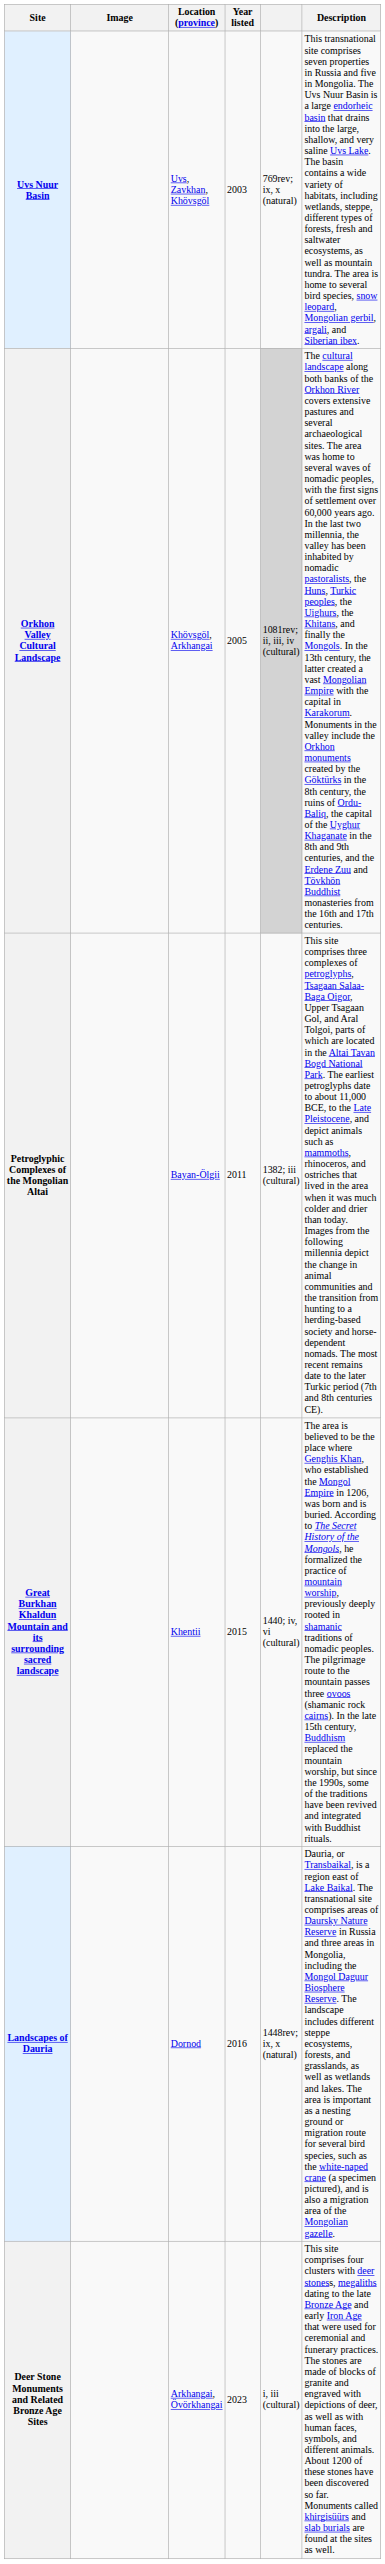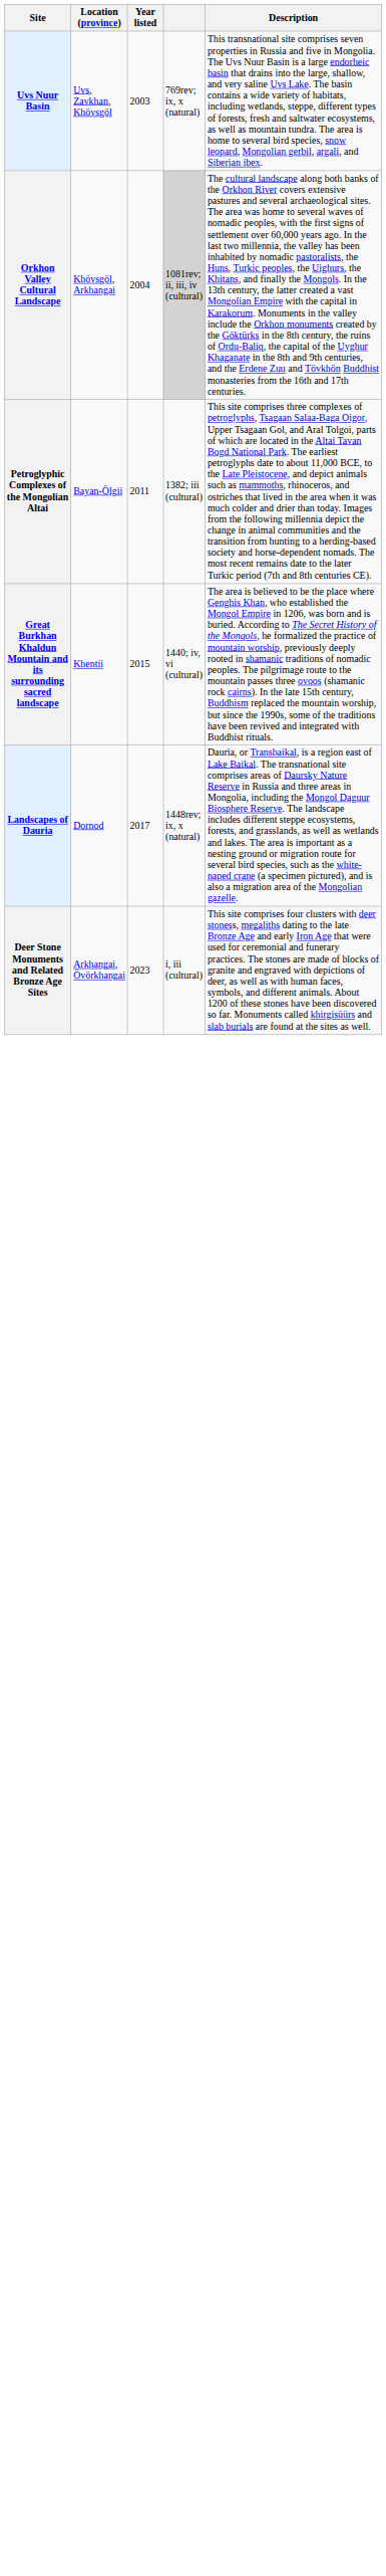 <table class="wikitable sortable plainrowheaders">
 <tr>
 <th style="width:100px;" scope="col">Site</th>
-<th class="unsortable" style="width:150px;" scope="col">Image</th>
 <th style="width:80px;" scope="col">Location (<a href='#'>province</a>)</th>
 <th style="width:50px;" scope="col">Year listed</th>
 <th style="width:60px;" scope="col" data-sort-type="number"></th>
 <th scope="col" class="unsortable">Description</th>
 </tr>
 <tr>
 <th scope="row" style="background:#E0F0FF;"><a href='#'>Uvs Nuur Basin</a></th>
-<td></td>
 <td><a href='#'>Uvs</a>, <a href='#'>Zavkhan</a>, <a href='#'>Khövsgöl</a></td>
 <td>2003</td>
 <td>769rev; ix, x (natural)</td>
 <td>This transnational site comprises seven properties in Russia and five in Mongolia. The Uvs Nuur Basin is a large <a href='#'>endorheic basin</a> that drains into the large, shallow, and very saline <a href='#'>Uvs Lake</a>. The basin contains a wide variety of habitats, including wetlands, steppe, different types of forests, fresh and saltwater ecosystems, as well as mountain tundra. The area is home to several bird species, <a href='#'>snow leopard</a>, <a href='#'>Mongolian gerbil</a>, <a href='#'>argali</a>, and <a href='#'>Siberian ibex</a>.</td>
 </tr>
 <tr>
 <th scope="row"><a href='#'>Orkhon Valley Cultural Landscape</a></th>
-<td></td>
 <td><a href='#'>Khövsgöl</a>, <a href='#'>Arkhangai</a></td>
-<td>2005</td>
+<td>2004</td>
 <td style="background: lightgrey;">1081rev; ii, iii, iv (cultural)</td>
 <td>The <a href='#'>cultural landscape</a> along both banks of the <a href='#'>Orkhon River</a> covers extensive pastures and several archaeological sites. The area was home to several waves of nomadic peoples, with the first signs of settlement over 60,000 years ago. In the last two millennia, the valley has been inhabited by nomadic <a href='#'>pastoralists</a>, the <a href='#'>Huns</a>, <a href='#'>Turkic peoples</a>, the <a href='#'>Uighurs</a>, the <a href='#'>Khitans</a>, and finally the <a href='#'>Mongols</a>. In the 13th century, the latter created a vast <a href='#'>Mongolian Empire</a> with the capital in <a href='#'>Karakorum</a>. Monuments in the valley include the <a href='#'>Orkhon monuments</a> created by the <a href='#'>Göktürks</a> in the 8th century, the ruins of <a href='#'>Ordu-Baliq</a>, the capital of the <a href='#'>Uyghur Khaganate</a> in the 8th and 9th centuries, and the <a href='#'>Erdene Zuu</a> and <a href='#'>Tövkhön</a> <a href='#'>Buddhist</a> monasteries from the 16th and 17th centuries.</td>
 </tr>
 <tr>
 <th scope="row">Petroglyphic Complexes of the Mongolian Altai</th>
-<td></td>
 <td><a href='#'>Bayan-Ölgii</a></td>
 <td>2011</td>
 <td>1382; iii (cultural)</td>
 <td>This site comprises three complexes of <a href='#'>petroglyphs</a>, <a href='#'>Tsagaan Salaa-Baga Oigor</a>, Upper Tsagaan Gol, and Aral Tolgoi, parts of which are located in the <a href='#'>Altai Tavan Bogd National Park</a>. The earliest petroglyphs date to about 11,000 BCE, to the <a href='#'>Late Pleistocene</a>, and depict animals such as <a href='#'>mammoths</a>, rhinoceros, and ostriches that lived in the area when it was much colder and drier than today. Images from the following millennia depict the change in animal communities and the transition from hunting to a herding-based society and horse-dependent nomads. The most recent remains date to the later Turkic period (7th and 8th centuries CE).</td>
 </tr>
 <tr>
 <th scope="row"><a href='#'>Great Burkhan Khaldun Mountain and its surrounding sacred landscape</a></th>
-<td></td>
 <td><a href='#'>Khentii</a></td>
 <td>2015</td>
 <td>1440; iv, vi (cultural)</td>
 <td>The area is believed to be the place where <a href='#'>Genghis Khan</a>, who established the <a href='#'>Mongol Empire</a> in 1206, was born and is buried. According to <em><a href='#'>The Secret History of the Mongols</a></em>, he formalized the practice of <a href='#'>mountain worship</a>, previously deeply rooted in <a href='#'>shamanic</a> traditions of nomadic peoples. The pilgrimage route to the mountain passes three <a href='#'>ovoos</a> (shamanic rock <a href='#'>cairns</a>). In the late 15th century, <a href='#'>Buddhism</a> replaced the mountain worship, but since the 1990s, some of the traditions have been revived and integrated with Buddhist rituals.</td>
 </tr>
 <tr>
 <th scope="row" style="background:#E0F0FF;"><a href='#'>Landscapes of Dauria</a></th>
-<td></td>
 <td><a href='#'>Dornod</a></td>
-<td>2016</td>
+<td>2017</td>
 <td>1448rev; ix, x (natural)</td>
 <td>Dauria, or <a href='#'>Transbaikal</a>, is a region east of <a href='#'>Lake Baikal</a>. The transnational site comprises areas of <a href='#'>Daursky Nature Reserve</a> in Russia and three areas in Mongolia, including the <a href='#'>Mongol Daguur Biosphere Reserve</a>. The landscape includes different steppe ecosystems, forests, and grasslands, as well as wetlands and lakes. The area is important as a nesting ground or migration route for several bird species, such as the <a href='#'>white-naped crane</a> (a specimen pictured), and is also a migration area of the <a href='#'>Mongolian gazelle</a>.</td>
 </tr>
 <tr>
 <th scope="row">Deer Stone Monuments and Related Bronze Age Sites</th>
-<td></td>
 <td><a href='#'>Arkhangai</a>, <a href='#'>Övörkhangai</a></td>
 <td>2023</td>
 <td>i, iii (cultural)</td>
 <td>This site comprises four clusters with <a href='#'>deer stones</a>s, <a href='#'>megaliths</a> dating to the late <a href='#'>Bronze Age</a> and early <a href='#'>Iron Age</a> that were used for ceremonial and funerary practices. The stones are made of blocks of granite and engraved with depictions of deer, as well as with human faces, symbols, and different animals. About 1200 of these stones have been discovered so far. Monuments called <a href='#'>khirgisüürs</a> and <a href='#'>slab burials</a> are found at the sites as well.</td>
 </tr>
 </table>
